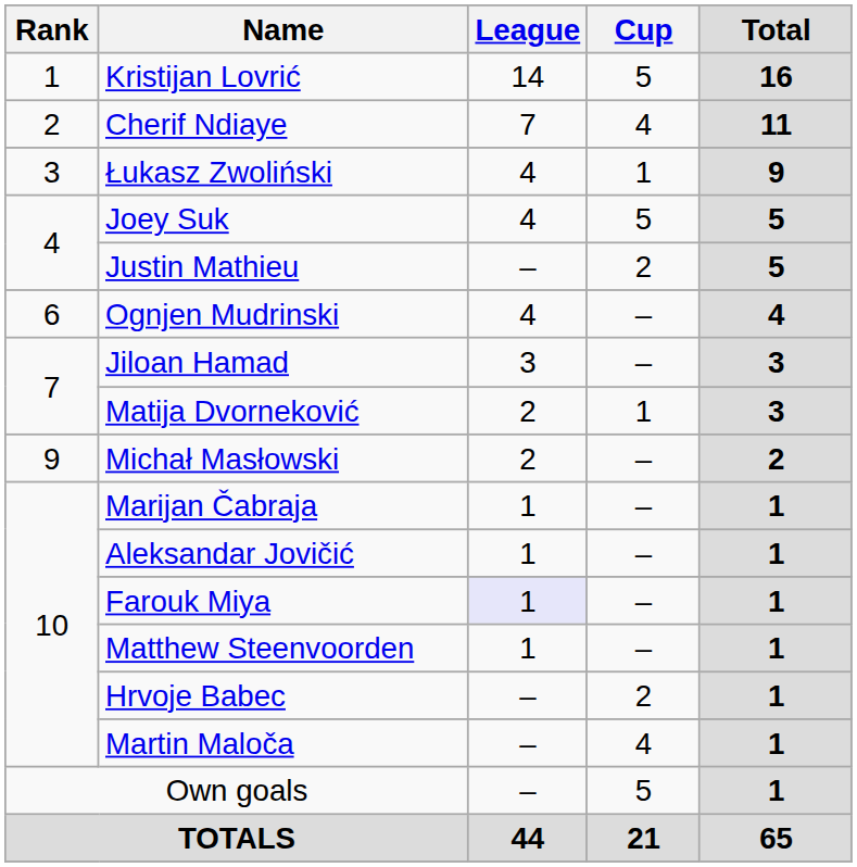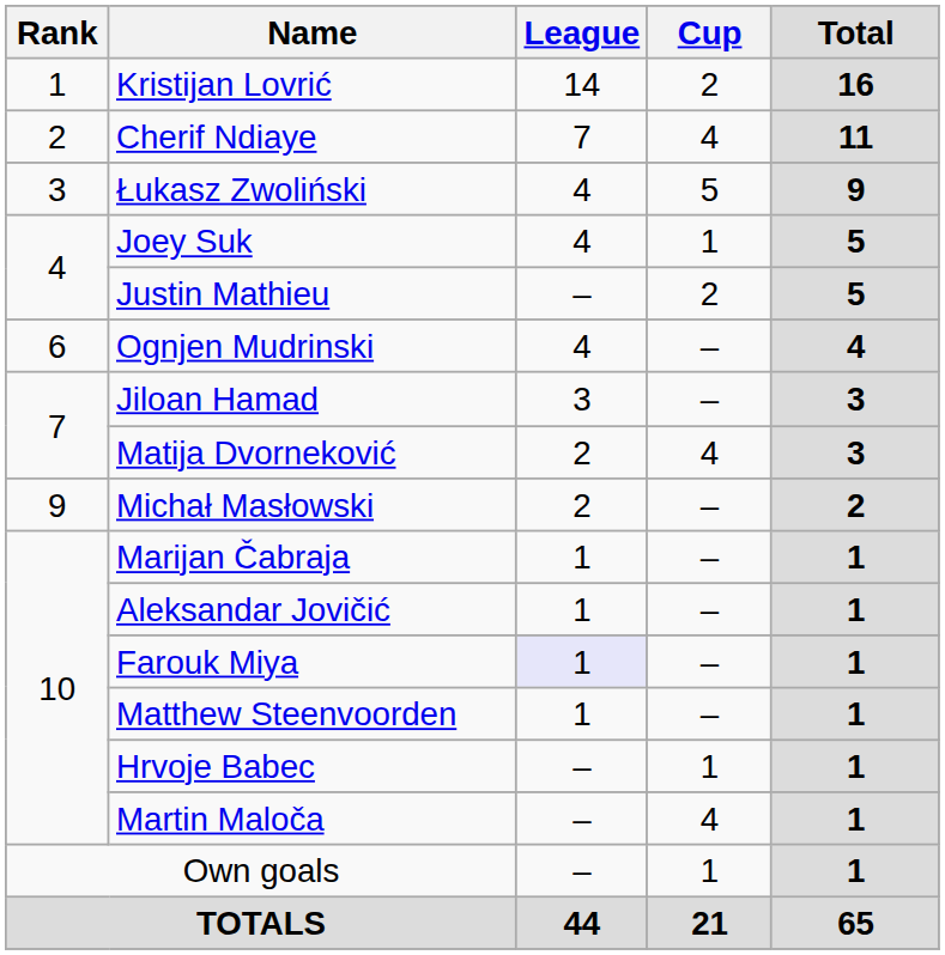 <table class="wikitable" style="font-size: 95%; text-align: center;">
 <tr>
 <th width=40>Rank</th>
 <th width=180>Name</th>
 <th width=50><a href='#'>League</a></th>
 <th width=50><a href='#'>Cup</a></th>
 <th width=70 style="background: #DCDCDC">Total</th>
 </tr>
 <tr>
 <td rowspan=1>1</td>
 <td style="text-align:left;"> <a href='#'>Kristijan Lovrić</a></td>
 <td>14</td>
-<td>5</td>
+<td>2</td>
 <th style="background: #DCDCDC">16</th>
 </tr>
 <tr>
 <td rowspan=1>2</td>
 <td style="text-align:left;"> <a href='#'>Cherif Ndiaye</a></td>
 <td>7</td>
 <td>4</td>
 <th style="background: #DCDCDC">11</th>
 </tr>
 <tr>
 <td rowspan=1>3</td>
 <td style="text-align:left;"> <a href='#'>Łukasz Zwoliński</a></td>
 <td>4</td>
-<td>1</td>
+<td>5</td>
 <th style="background: #DCDCDC">9</th>
 </tr>
 <tr>
 <td rowspan=2>4</td>
 <td style="text-align:left;"> <a href='#'>Joey Suk</a></td>
 <td>4</td>
-<td>5</td>
+<td>1</td>
 <th style="background: #DCDCDC">5</th>
 </tr>
 <tr>
 <td style="text-align:left;"> <a href='#'>Justin Mathieu</a></td>
 <td>–</td>
 <td>2</td>
 <th style="background: #DCDCDC">5</th>
 </tr>
 <tr>
 <td rowspan=1>6</td>
 <td style="text-align:left;"> <a href='#'>Ognjen Mudrinski</a></td>
 <td>4</td>
 <td>–</td>
 <th style="background: #DCDCDC">4</th>
 </tr>
 <tr>
 <td rowspan=2>7</td>
 <td style="text-align:left;"> <a href='#'>Jiloan Hamad</a></td>
 <td>3</td>
 <td>–</td>
 <th style="background: #DCDCDC">3</th>
 </tr>
 <tr>
 <td style="text-align:left;"> <a href='#'>Matija Dvorneković</a></td>
 <td>2</td>
-<td>1</td>
+<td>4</td>
 <th style="background: #DCDCDC">3</th>
 </tr>
 <tr>
 <td rowspan=1>9</td>
 <td style="text-align:left;"> <a href='#'>Michał Masłowski</a></td>
 <td>2</td>
 <td>–</td>
 <th style="background: #DCDCDC">2</th>
 </tr>
 <tr>
 <td rowspan=6>10</td>
 <td style="text-align:left;"> <a href='#'>Marijan Čabraja</a></td>
 <td>1</td>
 <td>–</td>
 <th style="background: #DCDCDC">1</th>
 </tr>
 <tr>
 <td style="text-align:left;"> <a href='#'>Aleksandar Jovičić</a></td>
 <td>1</td>
 <td>–</td>
 <th style="background: #DCDCDC">1</th>
 </tr>
 <tr>
 <td style="text-align:left;"> <a href='#'>Farouk Miya</a></td>
 <td style="background: lavender;">1</td>
 <td>–</td>
 <th style="background: #DCDCDC">1</th>
 </tr>
 <tr>
 <td style="text-align:left;"> <a href='#'>Matthew Steenvoorden</a></td>
 <td>1</td>
 <td>–</td>
 <th style="background: #DCDCDC">1</th>
 </tr>
 <tr>
 <td style="text-align:left;"> <a href='#'>Hrvoje Babec</a></td>
 <td>–</td>
-<td>2</td>
+<td>1</td>
 <th style="background: #DCDCDC">1</th>
 </tr>
 <tr>
 <td style="text-align:left;"> <a href='#'>Martin Maloča</a></td>
 <td>–</td>
 <td>4</td>
 <th style="background: #DCDCDC">1</th>
 </tr>
 <tr>
 <td colspan=2 style="text-align:center;">Own goals</td>
 <td>–</td>
-<td>5</td>
+<td>1</td>
 <th style="background: #DCDCDC">1</th>
 </tr>
 <tr>
 <th colspan="2" align="center" style="background: #DCDCDC">TOTALS</th>
 <th style="background: #DCDCDC">44</th>
 <th style="background: #DCDCDC">21</th>
 <th style="background: #DCDCDC">65</th>
 </tr>
 </table>
